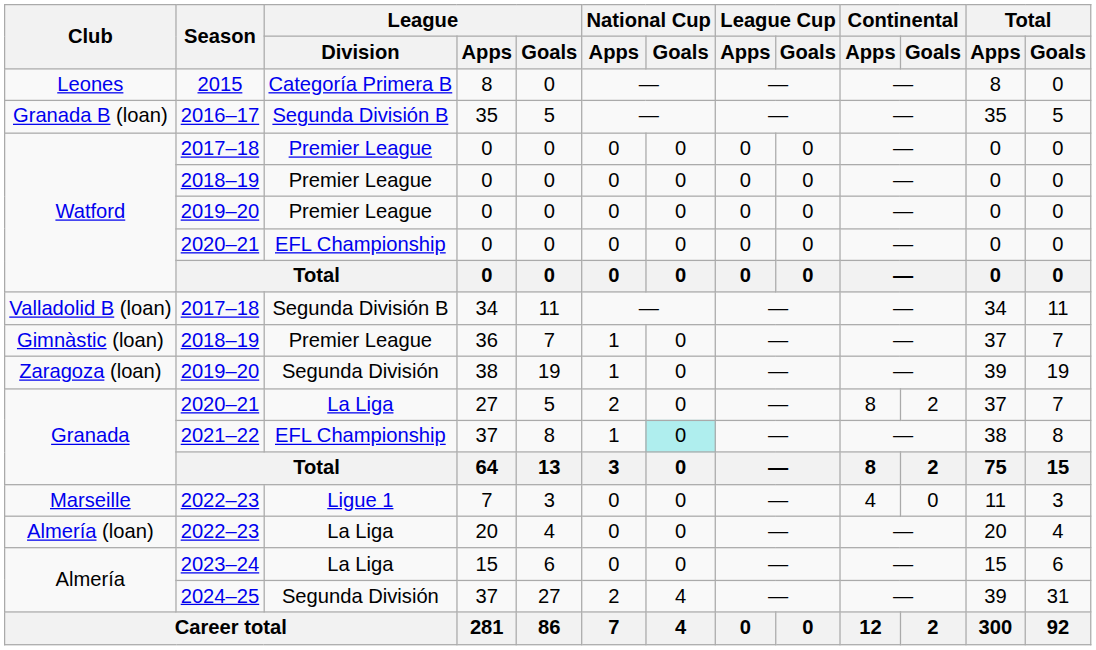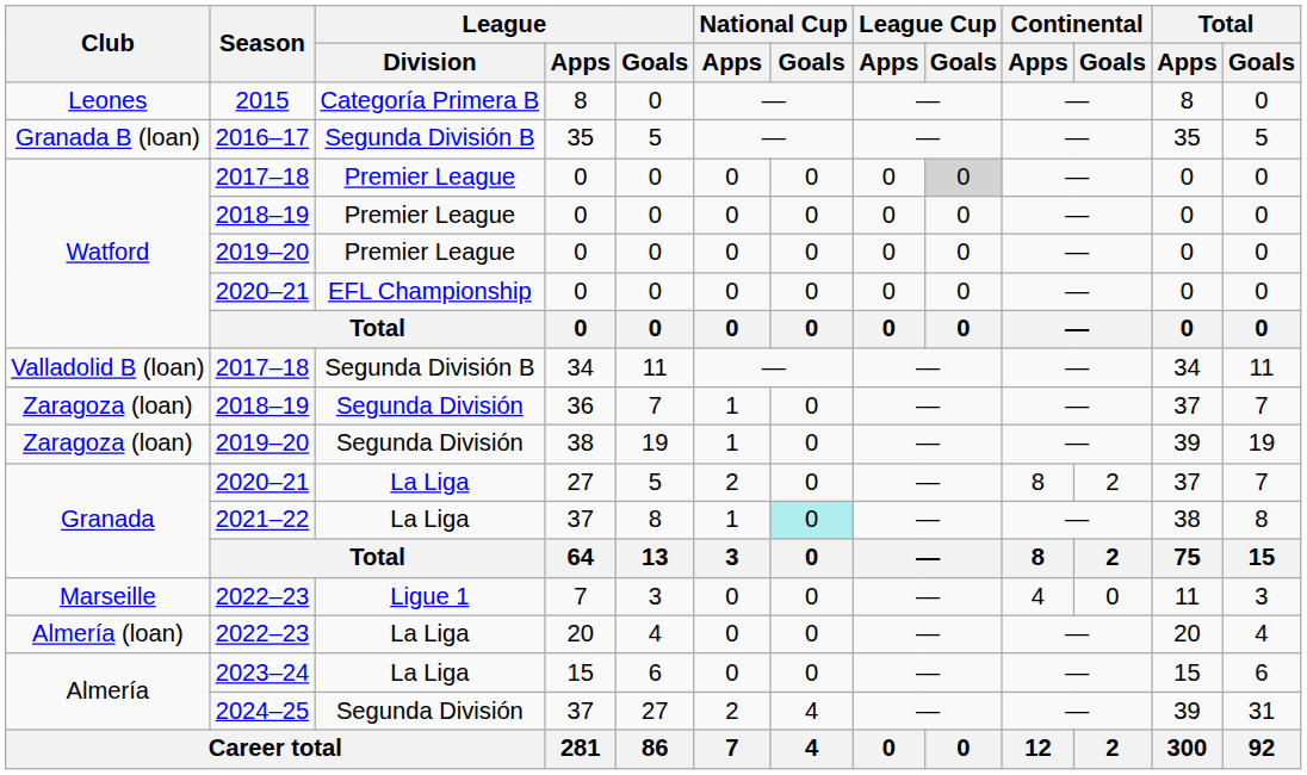 <table class="wikitable" style="text-align: center;">
 <tr>
 <th rowspan="2">Club</th>
 <th rowspan="2">Season</th>
 <th colspan="3">League</th>
 <th colspan="2">National Cup</th>
 <th colspan="2">League Cup</th>
 <th colspan="2">Continental</th>
 <th colspan="2">Total</th>
 </tr>
 <tr>
 <th>Division</th>
 <th>Apps</th>
 <th>Goals</th>
 <th>Apps</th>
 <th>Goals</th>
 <th>Apps</th>
 <th>Goals</th>
 <th>Apps</th>
 <th>Goals</th>
 <th>Apps</th>
 <th>Goals</th>
 </tr>
 <tr>
 <td><a href='#'>Leones</a></td>
 <td><a href='#'>2015</a></td>
 <td><a href='#'>Categoría Primera B</a></td>
 <td>8</td>
 <td>0</td>
 <td colspan="2">—</td>
 <td colspan="2">—</td>
 <td colspan="2">—</td>
 <td>8</td>
 <td>0</td>
 </tr>
 <tr>
 <td><a href='#'>Granada B</a> (loan)</td>
 <td><a href='#'>2016–17</a></td>
 <td><a href='#'>Segunda División B</a></td>
 <td>35</td>
 <td>5</td>
 <td colspan="2">—</td>
 <td colspan="2">—</td>
 <td colspan="2">—</td>
 <td>35</td>
 <td>5</td>
 </tr>
 <tr>
 <td rowspan="5"><a href='#'>Watford</a></td>
 <td><a href='#'>2017–18</a></td>
 <td><a href='#'>Premier League</a></td>
 <td>0</td>
 <td>0</td>
 <td>0</td>
 <td>0</td>
 <td>0</td>
-<td>0</td>
+<td style="background: lightgrey;">0</td>
 <td colspan="2">—</td>
 <td>0</td>
 <td>0</td>
 </tr>
 <tr>
 <td><a href='#'>2018–19</a></td>
 <td>Premier League</td>
 <td>0</td>
 <td>0</td>
 <td>0</td>
 <td>0</td>
 <td>0</td>
 <td>0</td>
 <td colspan="2">—</td>
 <td>0</td>
 <td>0</td>
 </tr>
 <tr>
 <td><a href='#'>2019–20</a></td>
 <td>Premier League</td>
 <td>0</td>
 <td>0</td>
 <td>0</td>
 <td>0</td>
 <td>0</td>
 <td>0</td>
 <td colspan="2">—</td>
 <td>0</td>
 <td>0</td>
 </tr>
 <tr>
 <td><a href='#'>2020–21</a></td>
 <td><a href='#'>EFL Championship</a></td>
 <td>0</td>
 <td>0</td>
 <td>0</td>
 <td>0</td>
 <td>0</td>
 <td>0</td>
 <td colspan="2">—</td>
 <td>0</td>
 <td>0</td>
 </tr>
 <tr>
 <th colspan="2">Total</th>
 <th>0</th>
 <th>0</th>
 <th>0</th>
 <th>0</th>
 <th>0</th>
 <th>0</th>
 <th colspan="2">—</th>
 <th>0</th>
 <th>0</th>
 </tr>
 <tr>
 <td><a href='#'>Valladolid B</a> (loan)</td>
 <td><a href='#'>2017–18</a></td>
 <td>Segunda División B</td>
 <td>34</td>
 <td>11</td>
 <td colspan="2">—</td>
 <td colspan="2">—</td>
 <td colspan="2">—</td>
 <td>34</td>
 <td>11</td>
 </tr>
 <tr>
-<td><a href='#'>Gimnàstic</a> (loan)</td>
+<td><a href='#'>Zaragoza</a> (loan)</td>
 <td><a href='#'>2018–19</a></td>
-<td>Premier League</td>
+<td><a href='#'>Segunda División</a></td>
 <td>36</td>
 <td>7</td>
 <td>1</td>
 <td>0</td>
 <td colspan="2">—</td>
 <td colspan="2">—</td>
 <td>37</td>
 <td>7</td>
 </tr>
 <tr>
 <td><a href='#'>Zaragoza</a> (loan)</td>
 <td><a href='#'>2019–20</a></td>
 <td>Segunda División</td>
 <td>38</td>
 <td>19</td>
 <td>1</td>
 <td>0</td>
 <td colspan="2">—</td>
 <td colspan="2">—</td>
 <td>39</td>
 <td>19</td>
 </tr>
 <tr>
 <td rowspan="3"><a href='#'>Granada</a></td>
 <td><a href='#'>2020–21</a></td>
 <td><a href='#'>La Liga</a></td>
 <td>27</td>
 <td>5</td>
 <td>2</td>
 <td>0</td>
 <td colspan="2">—</td>
 <td>8</td>
 <td>2</td>
 <td>37</td>
 <td>7</td>
 </tr>
 <tr>
 <td><a href='#'>2021–22</a></td>
-<td><a href='#'>EFL Championship</a></td>
+<td>La Liga</td>
 <td>37</td>
 <td>8</td>
 <td>1</td>
 <td style="background: paleturquoise;">0</td>
 <td colspan="2">—</td>
 <td colspan="2">—</td>
 <td>38</td>
 <td>8</td>
 </tr>
 <tr>
 <th colspan="2">Total</th>
 <th>64</th>
 <th>13</th>
 <th>3</th>
 <th>0</th>
 <th colspan="2">—</th>
 <th>8</th>
 <th>2</th>
 <th>75</th>
 <th>15</th>
 </tr>
 <tr>
 <td><a href='#'>Marseille</a></td>
 <td><a href='#'>2022–23</a></td>
 <td><a href='#'>Ligue 1</a></td>
 <td>7</td>
 <td>3</td>
 <td>0</td>
 <td>0</td>
 <td colspan="2">—</td>
 <td>4</td>
 <td>0</td>
 <td>11</td>
 <td>3</td>
 </tr>
 <tr>
 <td><a href='#'>Almería</a> (loan)</td>
 <td><a href='#'>2022–23</a></td>
 <td>La Liga</td>
 <td>20</td>
 <td>4</td>
 <td>0</td>
 <td>0</td>
 <td colspan="2">—</td>
 <td colspan="2">—</td>
 <td>20</td>
 <td>4</td>
 </tr>
 <tr>
 <td rowspan="2">Almería</td>
 <td><a href='#'>2023–24</a></td>
 <td>La Liga</td>
 <td>15</td>
 <td>6</td>
 <td>0</td>
 <td>0</td>
 <td colspan="2">—</td>
 <td colspan="2">—</td>
 <td>15</td>
 <td>6</td>
 </tr>
 <tr>
 <td><a href='#'>2024–25</a></td>
 <td>Segunda División</td>
 <td>37</td>
 <td>27</td>
 <td>2</td>
 <td>4</td>
 <td colspan="2">—</td>
 <td colspan="2">—</td>
 <td>39</td>
 <td>31</td>
 </tr>
 <tr>
 <th colspan="3">Career total</th>
 <th>281</th>
 <th>86</th>
 <th>7</th>
 <th>4</th>
 <th>0</th>
 <th>0</th>
 <th>12</th>
 <th>2</th>
 <th>300</th>
 <th>92</th>
 </tr>
 </table>
